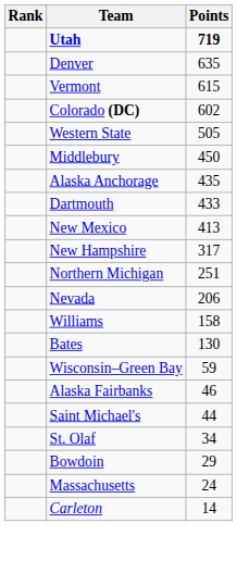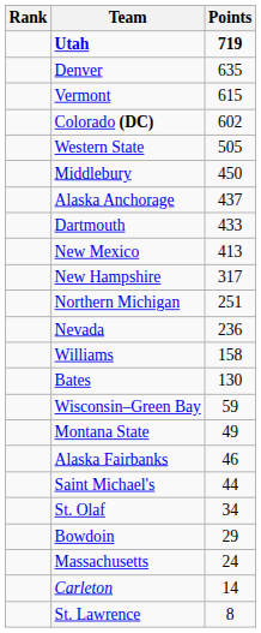 <table class="wikitable sortable" style="text-align:center">
 <tr>
 <th>Rank</th>
 <th>Team</th>
 <th>Points</th>
 </tr>
 <tr>
 <td></td>
 <td align=left><strong><a href='#'>Utah</a></strong></td>
 <td><strong>719</strong></td>
 </tr>
 <tr>
 <td></td>
 <td align=left><a href='#'>Denver</a></td>
 <td>635</td>
 </tr>
 <tr>
 <td></td>
 <td align=left><a href='#'>Vermont</a></td>
 <td>615</td>
 </tr>
 <tr>
 <td></td>
 <td align=left><a href='#'>Colorado</a> <strong>(DC)</strong></td>
 <td>602</td>
 </tr>
 <tr>
 <td></td>
 <td align=left><a href='#'>Western State</a></td>
 <td>505</td>
 </tr>
 <tr>
 <td></td>
 <td align=left><a href='#'>Middlebury</a></td>
 <td>450</td>
 </tr>
 <tr>
 <td></td>
 <td align=left><a href='#'>Alaska Anchorage</a></td>
-<td>435</td>
+<td>437</td>
 </tr>
 <tr>
 <td></td>
 <td align=left><a href='#'>Dartmouth</a></td>
 <td>433</td>
 </tr>
 <tr>
 <td></td>
 <td align=left><a href='#'>New Mexico</a></td>
 <td>413</td>
 </tr>
 <tr>
 <td></td>
 <td align=left><a href='#'>New Hampshire</a></td>
 <td>317</td>
 </tr>
 <tr>
 <td></td>
 <td align=left><a href='#'>Northern Michigan</a></td>
 <td>251</td>
 </tr>
 <tr>
 <td></td>
 <td align=left><a href='#'>Nevada</a></td>
-<td>206</td>
+<td>236</td>
 </tr>
 <tr>
 <td></td>
 <td align=left><a href='#'>Williams</a></td>
 <td>158</td>
 </tr>
 <tr>
 <td></td>
 <td align=left><a href='#'>Bates</a></td>
 <td>130</td>
 </tr>
 <tr>
 <td></td>
 <td align=left><a href='#'>Wisconsin–Green Bay</a></td>
 <td>59</td>
+</tr>
+<tr>
+<td></td>
+<td align=left><a href='#'>Montana State</a></td>
+<td>49</td>
 </tr>
 <tr>
 <td></td>
 <td align=left><a href='#'>Alaska Fairbanks</a></td>
 <td>46</td>
 </tr>
 <tr>
 <td></td>
 <td align=left><a href='#'>Saint Michael's</a></td>
 <td>44</td>
 </tr>
 <tr>
 <td></td>
 <td align=left><a href='#'>St. Olaf</a></td>
 <td>34</td>
 </tr>
 <tr>
 <td></td>
 <td align=left><a href='#'>Bowdoin</a></td>
 <td>29</td>
 </tr>
 <tr>
 <td></td>
 <td align=left><a href='#'>Massachusetts</a></td>
 <td>24</td>
 </tr>
 <tr>
 <td></td>
 <td align=left><em><a href='#'>Carleton</a></em></td>
 <td>14</td>
 </tr>
+<tr>
+<td></td>
+<td align=left><a href='#'>St. Lawrence</a></td>
+<td>8</td>
+</tr>
 </table>
